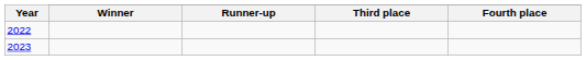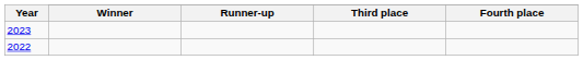 <table class="wikitable" style="text-align: left;">
 <tr>
 <th rowspan=2 width=5%>Year</th>
 </tr>
 <tr>
 <th width=15%>Winner</th>
 <th width=15%>Runner-up</th>
 <th width=15%>Third place</th>
 <th width=15%>Fourth place</th>
 </tr>
 <tr>
+<td><a href='#'>2023</a></td>
+<td><strong></strong></td>
+<td></td>
+<td></td>
+<td></td>
+</tr>
+<tr>
 <td><a href='#'>2022</a></td>
 <td><strong></strong></td>
 <td></td>
 <td></td>
 <td></td>
 </tr>
-<tr>
-<td><a href='#'>2023</a></td>
-<td><strong></strong></td>
-<td></td>
-<td></td>
-<td></td>
-</tr>
 </table>
